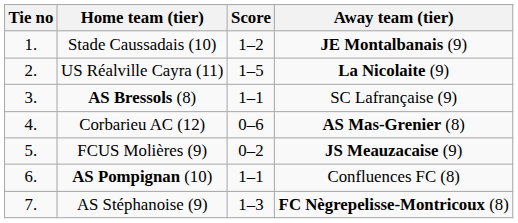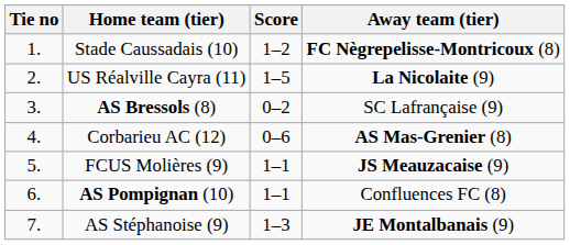 <table class="wikitable" style="text-align: center">
 <tr>
 <th>Tie no</th>
 <th>Home team (tier)</th>
 <th>Score</th>
 <th>Away team (tier)</th>
 </tr>
 <tr>
 <td>1.</td>
 <td>Stade Caussadais (10)</td>
 <td>1–2</td>
-<td><strong>JE Montalbanais</strong> (9)</td>
+<td><strong>FC Nègrepelisse-Montricoux</strong> (8)</td>
 </tr>
 <tr>
 <td>2.</td>
 <td>US Réalville Cayra (11)</td>
 <td>1–5</td>
 <td><strong>La Nicolaite</strong> (9)</td>
 </tr>
 <tr>
 <td>3.</td>
 <td><strong>AS Bressols</strong> (8)</td>
-<td>1–1 </td>
+<td>0–2</td>
 <td>SC Lafrançaise (9)</td>
 </tr>
 <tr>
 <td>4.</td>
 <td>Corbarieu AC (12)</td>
 <td>0–6</td>
 <td><strong>AS Mas-Grenier</strong> (8)</td>
 </tr>
 <tr>
 <td>5.</td>
 <td>FCUS Molières (9)</td>
-<td>0–2</td>
+<td>1–1 </td>
 <td><strong>JS Meauzacaise</strong> (9)</td>
 </tr>
 <tr>
 <td>6.</td>
 <td><strong>AS Pompignan</strong> (10)</td>
 <td>1–1 </td>
 <td>Confluences FC (8)</td>
 </tr>
 <tr>
 <td>7.</td>
 <td>AS Stéphanoise (9)</td>
 <td>1–3</td>
-<td><strong>FC Nègrepelisse-Montricoux</strong> (8)</td>
+<td><strong>JE Montalbanais</strong> (9)</td>
 </tr>
 </table>
